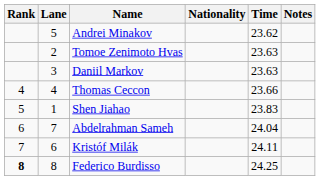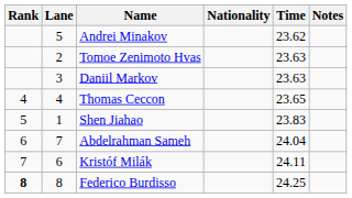 <table class="wikitable sortable" style="text-align:center">
 <tr>
 <th>Rank</th>
 <th>Lane</th>
 <th>Name</th>
 <th>Nationality</th>
 <th>Time</th>
 <th>Notes</th>
 </tr>
 <tr>
 <td></td>
 <td>5</td>
 <td align=left><a href='#'>Andrei Minakov</a></td>
 <td align=left></td>
 <td>23.62</td>
 <td></td>
 </tr>
 <tr>
 <td></td>
 <td>2</td>
 <td align=left><a href='#'>Tomoe Zenimoto Hvas</a></td>
 <td align=left></td>
 <td>23.63</td>
 <td></td>
 </tr>
 <tr>
 <td></td>
 <td>3</td>
 <td align=left><a href='#'>Daniil Markov</a></td>
 <td align=left></td>
 <td>23.63</td>
 <td></td>
 </tr>
 <tr>
 <td>4</td>
 <td>4</td>
 <td align=left><a href='#'>Thomas Ceccon</a></td>
 <td align=left></td>
-<td>23.66</td>
+<td>23.65</td>
 <td></td>
 </tr>
 <tr>
 <td>5</td>
 <td>1</td>
 <td align=left><a href='#'>Shen Jiahao</a></td>
 <td align=left></td>
 <td>23.83</td>
 <td></td>
 </tr>
 <tr>
 <td>6</td>
 <td>7</td>
 <td align=left><a href='#'>Abdelrahman Sameh</a></td>
 <td align=left></td>
 <td>24.04</td>
 <td></td>
 </tr>
 <tr>
 <td>7</td>
 <td>6</td>
 <td align=left><a href='#'>Kristóf Milák</a></td>
 <td align=left></td>
 <td>24.11</td>
 <td></td>
 </tr>
 <tr>
 <td><strong>8</strong></td>
 <td>8</td>
 <td align=left><a href='#'>Federico Burdisso</a></td>
 <td align=left></td>
 <td>24.25</td>
 <td></td>
 </tr>
 </table>
